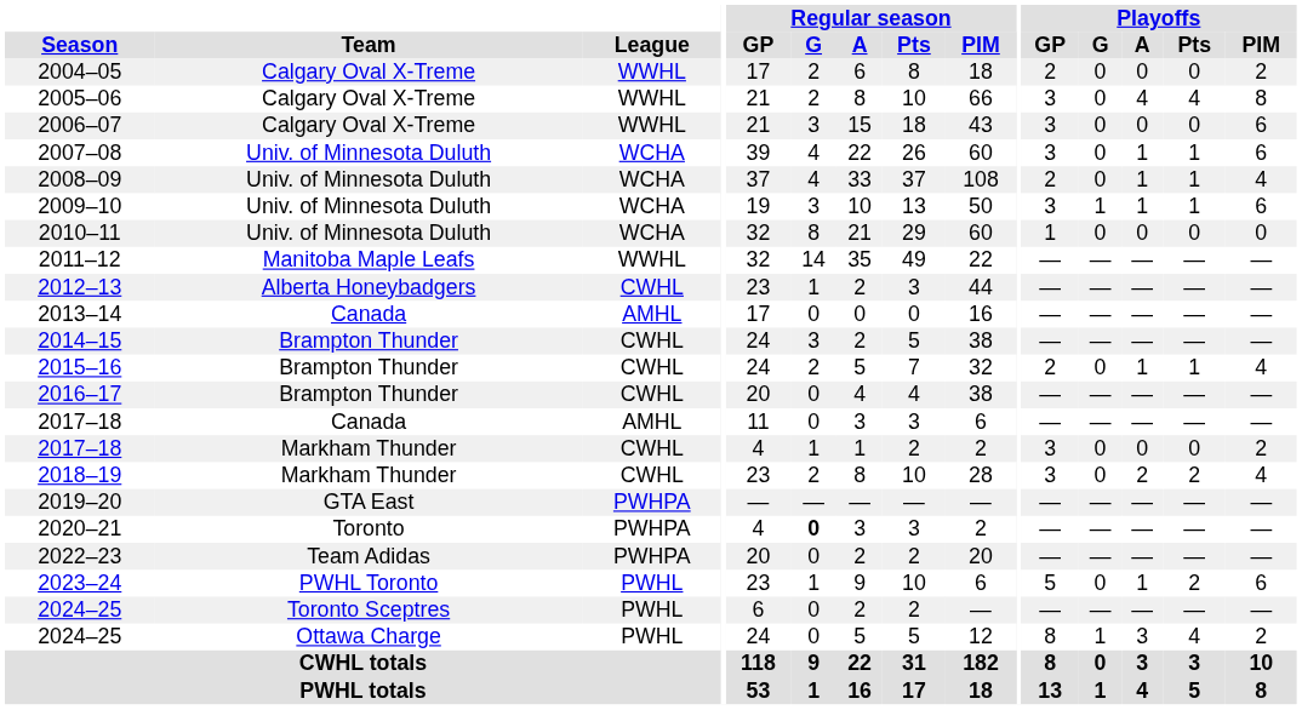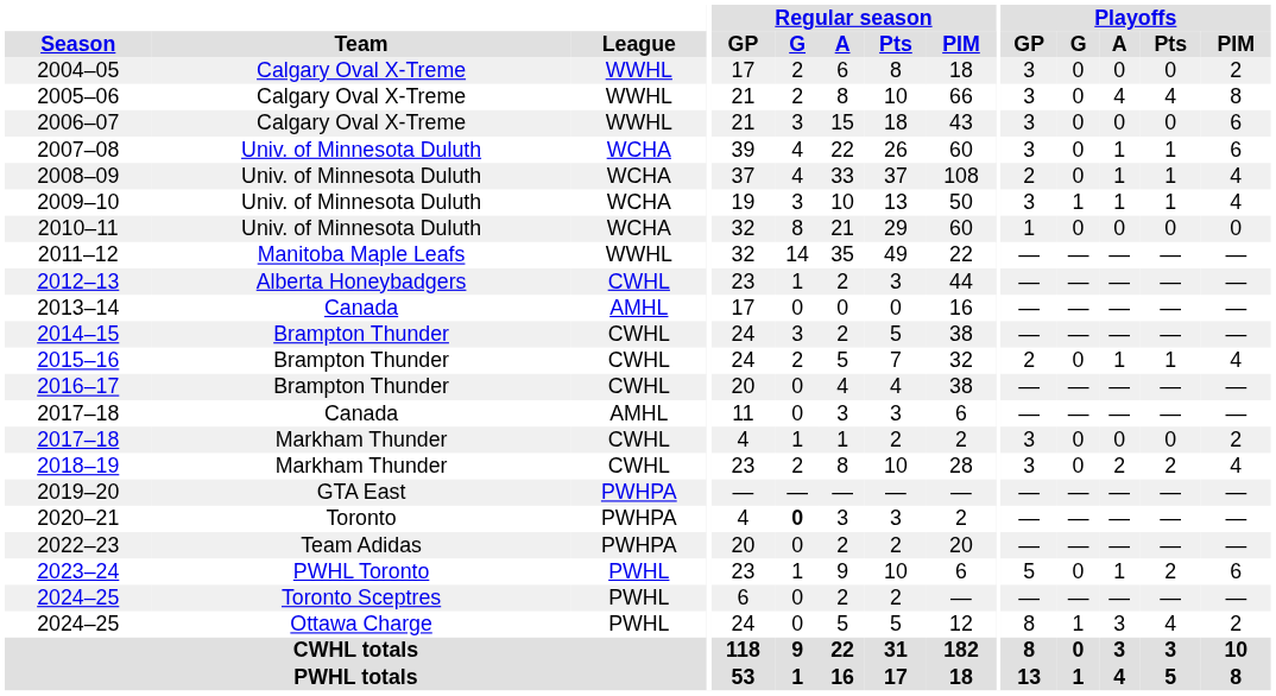 <table border="0" cellpadding="1" cellspacing="0" style="text-align:center; width:60em">
 <tr bgcolor="#e0e0e0">
 <th colspan="3" bgcolor="#ffffff"></th>
 <th rowspan="101" bgcolor="#ffffff"></th>
 <th colspan="5"><a href='#'>Regular season</a></th>
 <th rowspan="101" bgcolor="#ffffff"></th>
 <th colspan="5"><a href='#'>Playoffs</a></th>
 </tr>
 <tr bgcolor="#e0e0e0">
 <th><a href='#'>Season</a></th>
 <th>Team</th>
 <th>League</th>
 <th>GP</th>
 <th><a href='#'>G</a></th>
 <th><a href='#'>A</a></th>
 <th><a href='#'>Pts</a></th>
 <th><a href='#'>PIM</a></th>
 <th>GP</th>
 <th>G</th>
 <th>A</th>
 <th>Pts</th>
 <th>PIM</th>
 </tr>
 <tr style="background:#f0f0f0;">
 <td>2004–05</td>
 <td><a href='#'>Calgary Oval X-Treme</a></td>
 <td><a href='#'>WWHL</a></td>
 <td>17</td>
 <td>2</td>
 <td>6</td>
 <td>8</td>
 <td>18</td>
-<td>2</td>
+<td>3</td>
 <td>0</td>
 <td>0</td>
 <td>0</td>
 <td>2</td>
 </tr>
 <tr>
 <td>2005–06</td>
 <td>Calgary Oval X-Treme</td>
 <td>WWHL</td>
 <td>21</td>
 <td>2</td>
 <td>8</td>
 <td>10</td>
 <td>66</td>
 <td>3</td>
 <td>0</td>
 <td>4</td>
 <td>4</td>
 <td>8</td>
 </tr>
 <tr style="background:#f0f0f0;">
 <td>2006–07</td>
 <td>Calgary Oval X-Treme</td>
 <td>WWHL</td>
 <td>21</td>
 <td>3</td>
 <td>15</td>
 <td>18</td>
 <td>43</td>
 <td>3</td>
 <td>0</td>
 <td>0</td>
 <td>0</td>
 <td>6</td>
 </tr>
 <tr>
 <td>2007–08</td>
 <td><a href='#'>Univ. of Minnesota Duluth</a></td>
 <td><a href='#'>WCHA</a></td>
 <td>39</td>
 <td>4</td>
 <td>22</td>
 <td>26</td>
 <td>60</td>
 <td>3</td>
 <td>0</td>
 <td>1</td>
 <td>1</td>
 <td>6</td>
 </tr>
 <tr bgcolor="#f0f0f0">
 <td>2008–09</td>
 <td>Univ. of Minnesota Duluth</td>
 <td>WCHA</td>
 <td>37</td>
 <td>4</td>
 <td>33</td>
 <td>37</td>
 <td>108</td>
 <td>2</td>
 <td>0</td>
 <td>1</td>
 <td>1</td>
 <td>4</td>
 </tr>
 <tr>
 <td>2009–10</td>
 <td>Univ. of Minnesota Duluth</td>
 <td>WCHA</td>
 <td>19</td>
 <td>3</td>
 <td>10</td>
 <td>13</td>
 <td>50</td>
 <td>3</td>
 <td>1</td>
 <td>1</td>
 <td>1</td>
-<td>6</td>
+<td>4</td>
 </tr>
 <tr bgcolor="#f0f0f0">
 <td>2010–11</td>
 <td>Univ. of Minnesota Duluth</td>
 <td>WCHA</td>
 <td>32</td>
 <td>8</td>
 <td>21</td>
 <td>29</td>
 <td>60</td>
 <td>1</td>
 <td>0</td>
 <td>0</td>
 <td>0</td>
 <td>0</td>
 </tr>
 <tr>
 <td>2011–12</td>
 <td><a href='#'>Manitoba Maple Leafs</a></td>
 <td>WWHL</td>
 <td>32</td>
 <td>14</td>
 <td>35</td>
 <td>49</td>
 <td>22</td>
 <td>—</td>
 <td>—</td>
 <td>—</td>
 <td>—</td>
 <td>—</td>
 </tr>
 <tr bgcolor="#f0f0f0">
 <td><a href='#'>2012–13</a></td>
 <td><a href='#'>Alberta Honeybadgers</a></td>
 <td><a href='#'>CWHL</a></td>
 <td>23</td>
 <td>1</td>
 <td>2</td>
 <td>3</td>
 <td>44</td>
 <td>—</td>
 <td>—</td>
 <td>—</td>
 <td>—</td>
 <td>—</td>
 </tr>
 <tr>
 <td>2013–14</td>
 <td><a href='#'>Canada</a></td>
 <td><a href='#'>AMHL</a></td>
 <td>17</td>
 <td>0</td>
 <td>0</td>
 <td>0</td>
 <td>16</td>
 <td>—</td>
 <td>—</td>
 <td>—</td>
 <td>—</td>
 <td>—</td>
 </tr>
 <tr bgcolor="#f0f0f0">
 <td><a href='#'>2014–15</a></td>
 <td><a href='#'>Brampton Thunder</a></td>
 <td>CWHL</td>
 <td>24</td>
 <td>3</td>
 <td>2</td>
 <td>5</td>
 <td>38</td>
 <td>—</td>
 <td>—</td>
 <td>—</td>
 <td>—</td>
 <td>—</td>
 </tr>
 <tr>
 <td><a href='#'>2015–16</a></td>
 <td>Brampton Thunder</td>
 <td>CWHL</td>
 <td>24</td>
 <td>2</td>
 <td>5</td>
 <td>7</td>
 <td>32</td>
 <td>2</td>
 <td>0</td>
 <td>1</td>
 <td>1</td>
 <td>4</td>
 </tr>
 <tr bgcolor="#f0f0f0">
 <td><a href='#'>2016–17</a></td>
 <td>Brampton Thunder</td>
 <td>CWHL</td>
 <td>20</td>
 <td>0</td>
 <td>4</td>
 <td>4</td>
 <td>38</td>
 <td>—</td>
 <td>—</td>
 <td>—</td>
 <td>—</td>
 <td>—</td>
 </tr>
 <tr>
 <td>2017–18</td>
 <td>Canada</td>
 <td>AMHL</td>
 <td>11</td>
 <td>0</td>
 <td>3</td>
 <td>3</td>
 <td>6</td>
 <td>—</td>
 <td>—</td>
 <td>—</td>
 <td>—</td>
 <td>—</td>
 </tr>
 <tr bgcolor="#f0f0f0">
 <td><a href='#'>2017–18</a></td>
 <td>Markham Thunder</td>
 <td>CWHL</td>
 <td>4</td>
 <td>1</td>
 <td>1</td>
 <td>2</td>
 <td>2</td>
 <td>3</td>
 <td>0</td>
 <td>0</td>
 <td>0</td>
 <td>2</td>
 </tr>
 <tr>
 <td><a href='#'>2018–19</a></td>
 <td>Markham Thunder</td>
 <td>CWHL</td>
 <td>23</td>
 <td>2</td>
 <td>8</td>
 <td>10</td>
 <td>28</td>
 <td>3</td>
 <td>0</td>
 <td>2</td>
 <td>2</td>
 <td>4</td>
 </tr>
 <tr bgcolor="#f0f0f0">
 <td>2019–20</td>
 <td>GTA East</td>
 <td><a href='#'>PWHPA</a></td>
 <td>—</td>
 <td>—</td>
 <td>—</td>
 <td>—</td>
 <td>—</td>
 <td>—</td>
 <td>—</td>
 <td>—</td>
 <td>—</td>
 <td>—</td>
 </tr>
 <tr>
 <td>2020–21</td>
 <td>Toronto</td>
 <td>PWHPA</td>
 <td>4</td>
 <td><strong>0</strong></td>
 <td>3</td>
 <td>3</td>
 <td>2</td>
 <td>—</td>
 <td>—</td>
 <td>—</td>
 <td>—</td>
 <td>—</td>
 </tr>
 <tr bgcolor="#f0f0f0">
 <td>2022–23</td>
 <td>Team Adidas</td>
 <td>PWHPA</td>
 <td>20</td>
 <td>0</td>
 <td>2</td>
 <td>2</td>
 <td>20</td>
 <td>—</td>
 <td>—</td>
 <td>—</td>
 <td>—</td>
 <td>—</td>
 </tr>
 <tr>
 <td><a href='#'>2023–24</a></td>
 <td><a href='#'>PWHL Toronto</a></td>
 <td><a href='#'>PWHL</a></td>
 <td>23</td>
 <td>1</td>
 <td>9</td>
 <td>10</td>
 <td>6</td>
 <td>5</td>
 <td>0</td>
 <td>1</td>
 <td>2</td>
 <td>6</td>
 </tr>
 <tr bgcolor="#f0f0f0">
 <td><a href='#'>2024–25</a></td>
 <td><a href='#'>Toronto Sceptres</a></td>
 <td>PWHL</td>
 <td>6</td>
 <td>0</td>
 <td>2</td>
 <td>2</td>
 <td 0>—</td>
 <td>—</td>
 <td>—</td>
 <td>—</td>
 <td>—</td>
 <td>—</td>
 </tr>
 <tr>
 <td>2024–25</td>
 <td><a href='#'>Ottawa Charge</a></td>
 <td>PWHL</td>
 <td>24</td>
 <td>0</td>
 <td>5</td>
 <td>5</td>
 <td>12</td>
 <td>8</td>
 <td>1</td>
 <td>3</td>
 <td>4</td>
 <td>2</td>
 </tr>
 <tr bgcolor="#e0e0e0">
 <th colspan="3">CWHL totals</th>
 <th>118</th>
 <th>9</th>
 <th>22</th>
 <th>31</th>
 <th>182</th>
 <th>8</th>
 <th>0</th>
 <th>3</th>
 <th>3</th>
 <th>10</th>
 </tr>
 <tr bgcolor="#e0e0e0">
 <th colspan="3">PWHL totals</th>
 <th>53</th>
 <th>1</th>
 <th>16</th>
 <th>17</th>
 <th>18</th>
 <th>13</th>
 <th>1</th>
 <th>4</th>
 <th>5</th>
 <th>8</th>
 </tr>
 </table>
